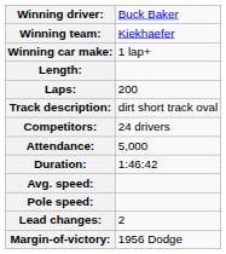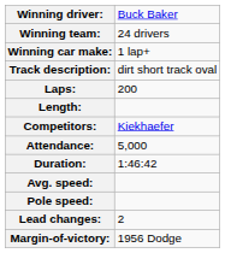 <table class="wikitable" style=text-align:left>
 <tr>
 <th>Winning driver:</th>
 <td><a href='#'>Buck Baker</a></td>
 </tr>
 <tr>
 <th>Winning team:</th>
-<td><a href='#'>Kiekhaefer</a></td>
+<td>24 drivers</td>
 </tr>
 <tr>
 <th>Winning car make:</th>
 <td>1 lap+</td>
 </tr>
 <tr>
-<th>Length:</th>
-<td></td>
+<th>Track description:</th>
+<td> dirt short track oval</td>
 </tr>
 <tr>
 <th>Laps:</th>
 <td>200</td>
 </tr>
 <tr>
-<th>Track description:</th>
-<td> dirt short track oval</td>
+<th>Length:</th>
+<td></td>
 </tr>
 <tr>
 <th>Competitors:</th>
-<td>24 drivers</td>
+<td><a href='#'>Kiekhaefer</a></td>
 </tr>
 <tr>
 <th>Attendance:</th>
 <td>5,000</td>
 </tr>
 <tr>
 <th>Duration:</th>
 <td>1:46:42</td>
 </tr>
 <tr>
 <th>Avg. speed:</th>
 <td></td>
 </tr>
 <tr>
 <th>Pole speed:</th>
 <td></td>
 </tr>
 <tr>
 <th>Lead changes:</th>
 <td>2</td>
 </tr>
 <tr>
 <th>Margin-of-victory:</th>
 <td>1956 Dodge</td>
 </tr>
 </table>
